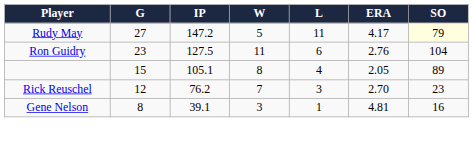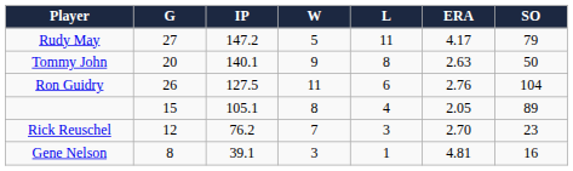 <table class="wikitable sortable">
 <tr>
 <th style="background:#1c2841;color:white;" width="16%">Player</th>
 <th style="background:#1c2841;color:white;" width="9%">G</th>
 <th style="background:#1c2841;color:white;" width="9%">IP</th>
 <th style="background:#1c2841;color:white;" width="9%">W</th>
 <th style="background:#1c2841;color:white;" width="9%">L</th>
 <th style="background:#1c2841;color:white;" width="9%">ERA</th>
 <th style="background:#1c2841;color:white;" width="9%">SO</th>
 </tr>
 <tr align="center">
 <td><a href='#'>Rudy May</a></td>
 <td>27</td>
 <td>147.2</td>
 <td>5</td>
 <td>11</td>
 <td>4.17</td>
-<td style="background: lightyellow;">79</td>
+<td>79</td>
+</tr>
+<tr align=center>
+<td><a href='#'>Tommy John</a></td>
+<td>20</td>
+<td>140.1</td>
+<td>9</td>
+<td>8</td>
+<td>2.63</td>
+<td>50</td>
 </tr>
 <tr align=center>
 <td><a href='#'>Ron Guidry</a></td>
-<td>23</td>
+<td>26</td>
 <td>127.5</td>
 <td>11</td>
 <td>6</td>
 <td>2.76</td>
 <td>104</td>
 </tr>
 <tr align=center>
 <td></td>
 <td>15</td>
 <td>105.1</td>
 <td>8</td>
 <td>4</td>
 <td>2.05</td>
 <td>89</td>
 </tr>
 <tr align="center">
 <td><a href='#'>Rick Reuschel</a></td>
 <td>12</td>
 <td>76.2</td>
 <td>7</td>
 <td>3</td>
 <td>2.70</td>
 <td>23</td>
 </tr>
 <tr align=center>
 <td><a href='#'>Gene Nelson</a></td>
 <td>8</td>
 <td>39.1</td>
 <td>3</td>
 <td>1</td>
 <td>4.81</td>
 <td>16</td>
 </tr>
 </table>
